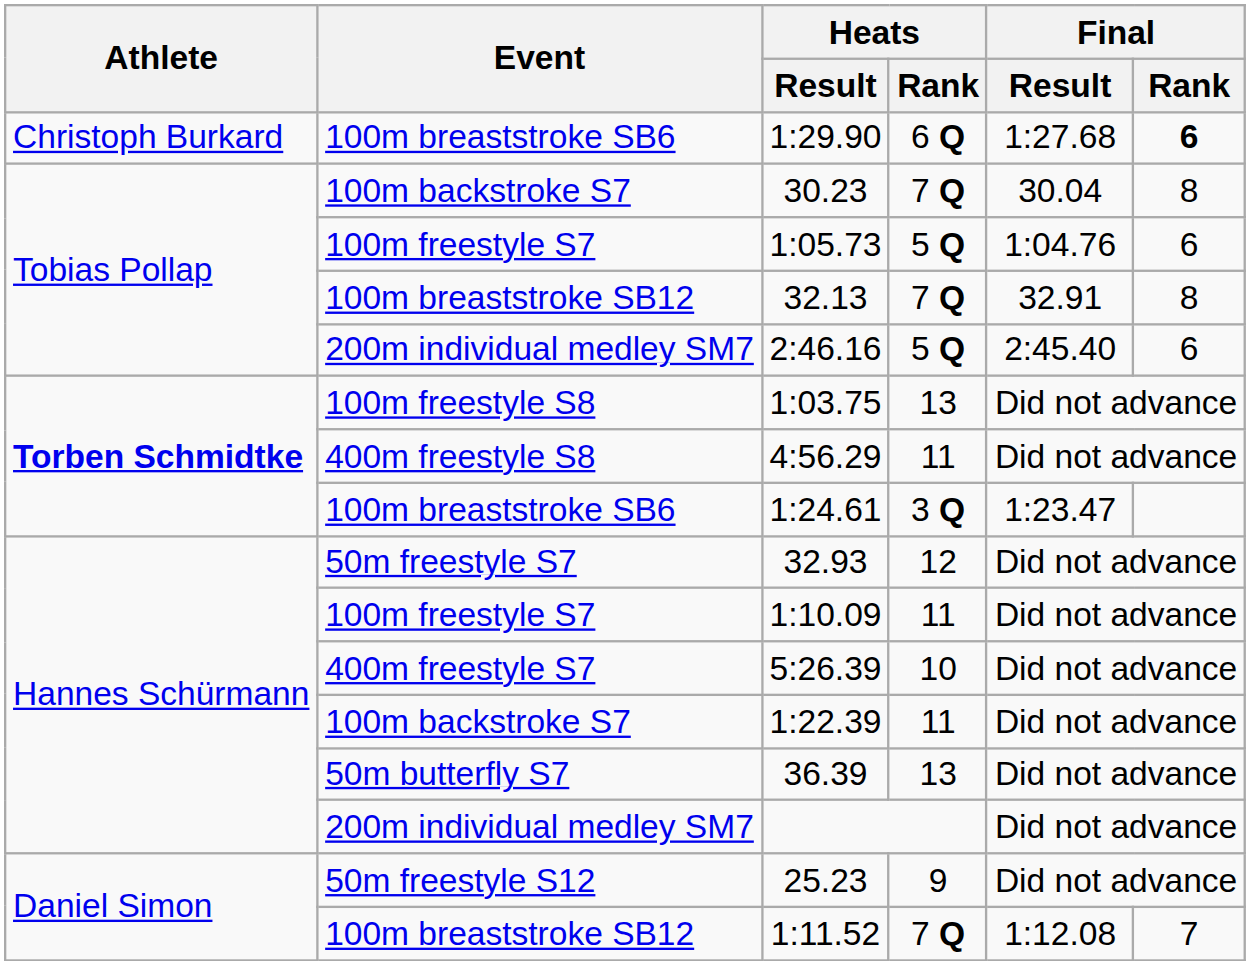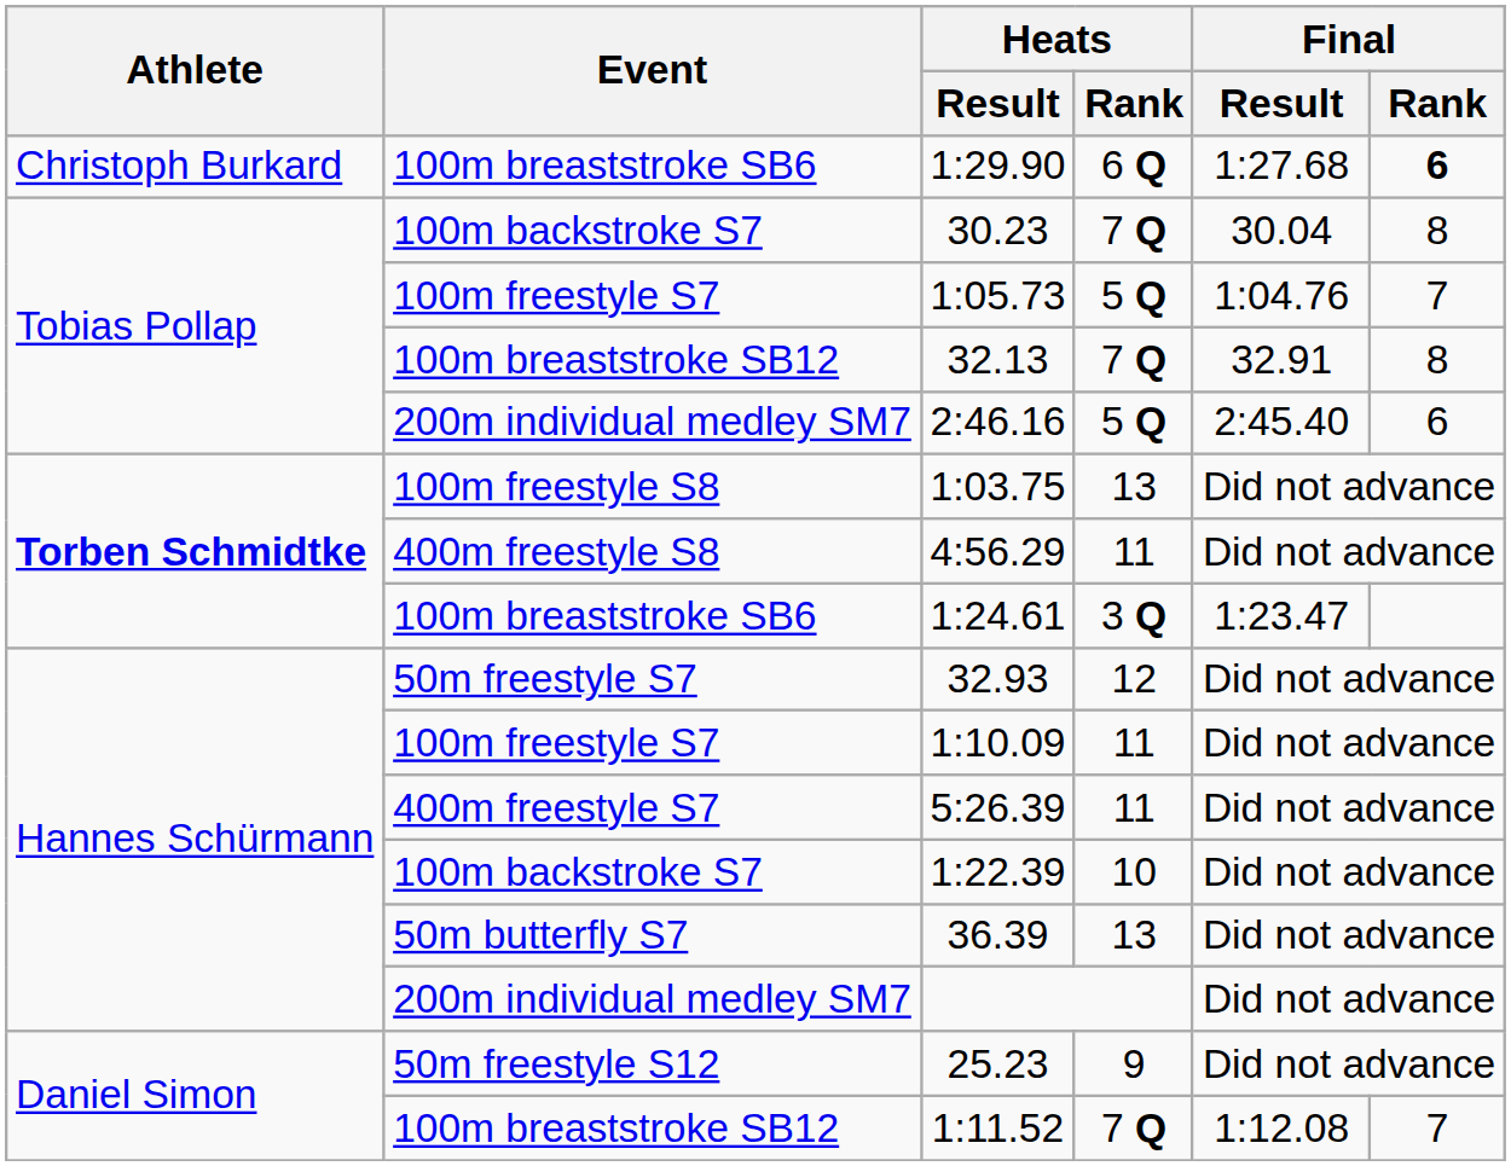 <table class=wikitable style="font-size:90%">
 <tr>
 <th rowspan="2">Athlete</th>
 <th rowspan="2">Event</th>
 <th colspan="2">Heats</th>
 <th colspan="2">Final</th>
 </tr>
 <tr>
 <th>Result</th>
 <th>Rank</th>
 <th>Result</th>
 <th>Rank</th>
 </tr>
 <tr align=center>
 <td align=left><a href='#'>Christoph Burkard</a></td>
 <td align=left><a href='#'>100m breaststroke SB6</a></td>
 <td>1:29.90</td>
 <td>6 <strong>Q</strong></td>
 <td>1:27.68</td>
 <td><strong>6</strong></td>
 </tr>
 <tr align=center>
 <td align=left rowspan=4><a href='#'>Tobias Pollap</a></td>
 <td align=left><a href='#'>100m backstroke S7</a></td>
 <td>30.23</td>
 <td>7 <strong>Q</strong></td>
 <td>30.04</td>
 <td>8</td>
 </tr>
 <tr align=center>
 <td align=left><a href='#'>100m freestyle S7</a></td>
 <td>1:05.73</td>
 <td>5 <strong>Q</strong></td>
 <td>1:04.76</td>
-<td>6</td>
+<td>7</td>
 </tr>
 <tr align=center>
 <td align=left><a href='#'>100m breaststroke SB12</a></td>
 <td>32.13</td>
 <td>7 <strong>Q</strong></td>
 <td>32.91</td>
 <td>8</td>
 </tr>
 <tr align=center>
 <td align=left><a href='#'>200m individual medley SM7</a></td>
 <td>2:46.16</td>
 <td>5 <strong>Q</strong></td>
 <td>2:45.40</td>
 <td>6</td>
 </tr>
 <tr align=center>
 <td align=left rowspan=3><strong><a href='#'>Torben Schmidtke</a></strong></td>
 <td align=left><a href='#'>100m freestyle S8</a></td>
 <td>1:03.75</td>
 <td>13</td>
 <td colspan=2>Did not advance</td>
 </tr>
 <tr align=center>
 <td align=left><a href='#'>400m freestyle S8</a></td>
 <td>4:56.29</td>
 <td>11</td>
 <td colspan=2>Did not advance</td>
 </tr>
 <tr align=center>
 <td align=left><a href='#'>100m breaststroke SB6</a></td>
 <td>1:24.61</td>
 <td>3 <strong>Q</strong></td>
 <td>1:23.47</td>
 <td></td>
 </tr>
 <tr align=center>
 <td align=left rowspan=6><a href='#'>Hannes Schürmann</a></td>
 <td align=left><a href='#'>50m freestyle S7</a></td>
 <td>32.93</td>
 <td>12</td>
 <td colspan=2>Did not advance</td>
 </tr>
 <tr align=center>
 <td align=left><a href='#'>100m freestyle S7</a></td>
 <td>1:10.09</td>
 <td>11</td>
 <td colspan=2>Did not advance</td>
 </tr>
 <tr align=center>
 <td align=left><a href='#'>400m freestyle S7</a></td>
 <td>5:26.39</td>
-<td>10</td>
+<td>11</td>
 <td colspan=2>Did not advance</td>
 </tr>
 <tr align=center>
 <td align=left><a href='#'>100m backstroke S7</a></td>
 <td>1:22.39</td>
-<td>11</td>
+<td>10</td>
 <td colspan=2>Did not advance</td>
 </tr>
 <tr align=center>
 <td align=left><a href='#'>50m butterfly S7</a></td>
 <td>36.39</td>
 <td>13</td>
 <td colspan=2>Did not advance</td>
 </tr>
 <tr align=center>
 <td align=left><a href='#'>200m individual medley SM7</a></td>
 <td colspan=2></td>
 <td colspan=2>Did not advance</td>
 </tr>
 <tr align=center>
 <td align=left rowspan=2><a href='#'>Daniel Simon</a></td>
 <td align=left><a href='#'>50m freestyle S12</a></td>
 <td>25.23</td>
 <td>9</td>
 <td colspan=2>Did not advance</td>
 </tr>
 <tr align=center>
 <td align=left><a href='#'>100m breaststroke SB12</a></td>
 <td>1:11.52</td>
 <td>7 <strong>Q</strong></td>
 <td>1:12.08</td>
 <td>7</td>
 </tr>
 </table>
